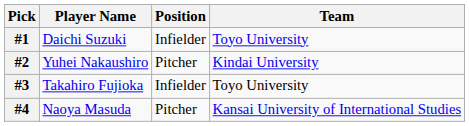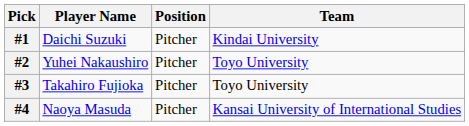 <table class="wikitable">
 <tr>
 <th>Pick</th>
 <th>Player Name</th>
 <th>Position</th>
 <th>Team</th>
 </tr>
 <tr>
 <th>#1</th>
 <td><a href='#'>Daichi Suzuki</a></td>
-<td>Infielder</td>
-<td><a href='#'>Toyo University</a></td>
+<td>Pitcher</td>
+<td><a href='#'>Kindai University</a></td>
 </tr>
 <tr>
 <th>#2</th>
 <td><a href='#'>Yuhei Nakaushiro</a></td>
 <td>Pitcher</td>
-<td><a href='#'>Kindai University</a></td>
+<td><a href='#'>Toyo University</a></td>
 </tr>
 <tr>
 <th>#3</th>
 <td><a href='#'>Takahiro Fujioka</a></td>
-<td>Infielder</td>
+<td>Pitcher</td>
 <td>Toyo University</td>
 </tr>
 <tr>
 <th>#4</th>
 <td><a href='#'>Naoya Masuda</a></td>
 <td>Pitcher</td>
 <td><a href='#'>Kansai University of International Studies</a></td>
 </tr>
 </table>
